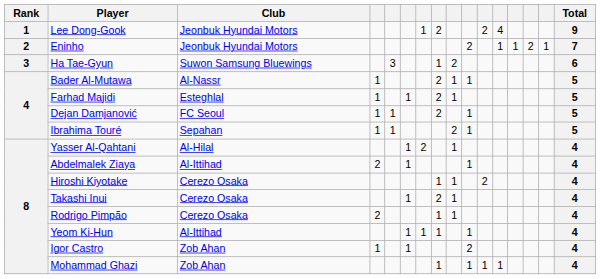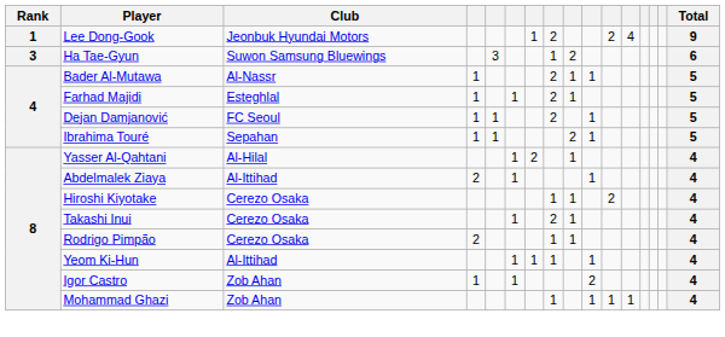 <table class="wikitable" style="text-align:center; font-size:90%;" width=800>
 <tr>
 <th>Rank</th>
 <th>Player</th>
 <th>Club</th>
 <th></th>
 <th></th>
 <th></th>
 <th></th>
 <th></th>
 <th></th>
 <th></th>
 <th></th>
 <th></th>
 <th></th>
 <th></th>
 <th></th>
 <th>Total</th>
 </tr>
 <tr>
 <th rowspan=1>1</th>
 <td align="left"> <a href='#'>Lee Dong-Gook</a></td>
 <td align="left"> <a href='#'>Jeonbuk Hyundai Motors</a></td>
 <td></td>
 <td></td>
 <td></td>
 <td>1</td>
 <td>2</td>
 <td></td>
 <td></td>
 <td>2</td>
 <td>4</td>
 <td></td>
 <td></td>
 <td></td>
 <th>9</th>
-</tr>
-<tr>
-<th rowspan=1>2</th>
-<td align="left"> <a href='#'>Eninho</a></td>
-<td align="left"> <a href='#'>Jeonbuk Hyundai Motors</a></td>
-<td></td>
-<td></td>
-<td></td>
-<td></td>
-<td></td>
-<td></td>
-<td>2</td>
-<td></td>
-<td>1</td>
-<td>1</td>
-<td>2</td>
-<td>1</td>
-<th>7</th>
 </tr>
 <tr>
 <th rowspan=1>3</th>
 <td align="left"> <a href='#'>Ha Tae-Gyun</a></td>
 <td align="left"> <a href='#'>Suwon Samsung Bluewings</a></td>
 <td></td>
 <td>3</td>
 <td></td>
 <td></td>
 <td>1</td>
 <td>2</td>
 <td></td>
 <td></td>
 <td></td>
 <td></td>
 <td></td>
 <td></td>
 <th>6</th>
 </tr>
 <tr>
 <th rowspan=4>4</th>
 <td align="left"> <a href='#'>Bader Al-Mutawa</a></td>
 <td align="left"> <a href='#'>Al-Nassr</a></td>
 <td>1</td>
 <td></td>
 <td></td>
 <td></td>
 <td>2</td>
 <td>1</td>
 <td>1</td>
 <td></td>
 <td></td>
 <td></td>
 <td></td>
 <td></td>
 <th>5</th>
 </tr>
 <tr>
 <td align="left"> <a href='#'>Farhad Majidi</a></td>
 <td align="left"> <a href='#'>Esteghlal</a></td>
 <td>1</td>
 <td></td>
 <td>1</td>
 <td></td>
 <td>2</td>
 <td>1</td>
 <td></td>
 <td></td>
 <td></td>
 <td></td>
 <td></td>
 <td></td>
 <th>5</th>
 </tr>
 <tr>
 <td align="left"> <a href='#'>Dejan Damjanović</a></td>
 <td align="left"> <a href='#'>FC Seoul</a></td>
 <td>1</td>
 <td>1</td>
 <td></td>
 <td></td>
 <td>2</td>
 <td></td>
 <td>1</td>
 <td></td>
 <td></td>
 <td></td>
 <td></td>
 <td></td>
 <th>5</th>
 </tr>
 <tr>
 <td align="left"> <a href='#'>Ibrahima Touré</a></td>
 <td align="left"> <a href='#'>Sepahan</a></td>
 <td>1</td>
 <td>1</td>
 <td></td>
 <td></td>
 <td></td>
 <td>2</td>
 <td>1</td>
 <td></td>
 <td></td>
 <td></td>
 <td></td>
 <td></td>
 <th>5</th>
 </tr>
 <tr>
 <th rowspan=8>8</th>
 <td align="left"> <a href='#'>Yasser Al-Qahtani</a></td>
 <td align="left"> <a href='#'>Al-Hilal</a></td>
 <td></td>
 <td></td>
 <td>1</td>
 <td>2</td>
 <td></td>
 <td>1</td>
 <td></td>
 <td></td>
 <td></td>
 <td></td>
 <td></td>
 <td></td>
 <th>4</th>
 </tr>
 <tr>
 <td align="left"> <a href='#'>Abdelmalek Ziaya</a></td>
 <td align="left"> <a href='#'>Al-Ittihad</a></td>
 <td>2</td>
 <td></td>
 <td>1</td>
 <td></td>
 <td></td>
 <td></td>
 <td>1</td>
 <td></td>
 <td></td>
 <td></td>
 <td></td>
 <td></td>
 <th>4</th>
 </tr>
 <tr>
 <td align="left"> <a href='#'>Hiroshi Kiyotake</a></td>
 <td align="left"> <a href='#'>Cerezo Osaka</a></td>
 <td></td>
 <td></td>
 <td></td>
 <td></td>
 <td>1</td>
 <td>1</td>
 <td></td>
 <td>2</td>
 <td></td>
 <td></td>
 <td></td>
 <td></td>
 <th>4</th>
 </tr>
 <tr>
 <td align="left"> <a href='#'>Takashi Inui</a></td>
 <td align="left"> <a href='#'>Cerezo Osaka</a></td>
 <td></td>
 <td></td>
 <td>1</td>
 <td></td>
 <td>2</td>
 <td>1</td>
 <td></td>
 <td></td>
 <td></td>
 <td></td>
 <td></td>
 <td></td>
 <th>4</th>
 </tr>
 <tr>
 <td align="left"> <a href='#'>Rodrigo Pimpão</a></td>
 <td align="left"> <a href='#'>Cerezo Osaka</a></td>
 <td>2</td>
 <td></td>
 <td></td>
 <td></td>
 <td>1</td>
 <td>1</td>
 <td></td>
 <td></td>
 <td></td>
 <td></td>
 <td></td>
 <td></td>
 <th>4</th>
 </tr>
 <tr>
 <td align="left"> <a href='#'>Yeom Ki-Hun</a></td>
 <td align="left"> <a href='#'>Al-Ittihad</a></td>
 <td></td>
 <td></td>
 <td>1</td>
 <td>1</td>
 <td>1</td>
 <td></td>
 <td>1</td>
 <td></td>
 <td></td>
 <td></td>
 <td></td>
 <td></td>
 <th>4</th>
 </tr>
 <tr>
 <td align="left"> <a href='#'>Igor Castro</a></td>
 <td align="left"> <a href='#'>Zob Ahan</a></td>
 <td>1</td>
 <td></td>
 <td>1</td>
 <td></td>
 <td></td>
 <td></td>
 <td>2</td>
 <td></td>
 <td></td>
 <td></td>
 <td></td>
 <td></td>
 <th>4</th>
 </tr>
 <tr>
 <td align="left"> <a href='#'>Mohammad Ghazi</a></td>
 <td align="left"> <a href='#'>Zob Ahan</a></td>
 <td></td>
 <td></td>
 <td></td>
 <td></td>
 <td>1</td>
 <td></td>
 <td>1</td>
 <td>1</td>
 <td>1</td>
 <td></td>
 <td></td>
 <td></td>
 <th>4</th>
 </tr>
 </table>
